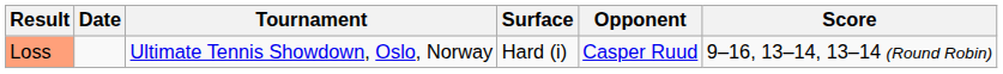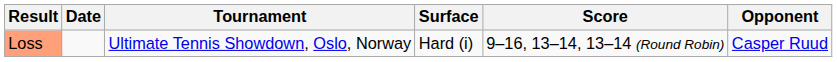 <table class="sortable wikitable">
 <tr>
 <th>Result</th>
 <th>Date</th>
 <th>Tournament</th>
 <th>Surface</th>
+<th>Score</th>
 <th>Opponent</th>
-<th>Score</th>
 </tr>
 <tr>
 <td bgcolor=ffa07a>Loss</td>
 <td><a href='#'></a></td>
 <td><a href='#'>Ultimate Tennis Showdown</a>, <a href='#'>Oslo</a>, Norway</td>
 <td>Hard (i)</td>
+<td>9–16, 13–14, 13–14 <em><small>(Round Robin)</small></em></td>
 <td> <a href='#'>Casper Ruud</a></td>
-<td>9–16, 13–14, 13–14 <em><small>(Round Robin)</small></em></td>
 </tr>
 </table>
